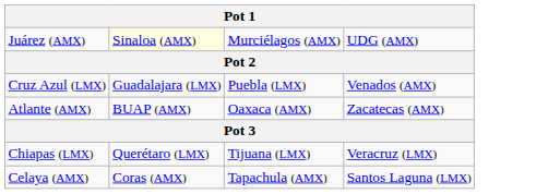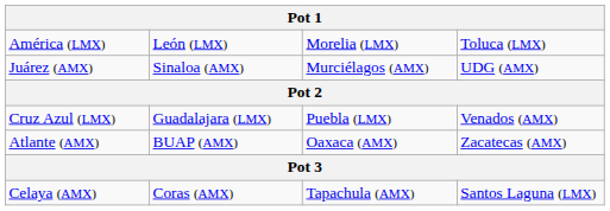 <table class="wikitable">
 <tr>
 <th colspan=4>Pot 1</th>
 </tr>
 <tr>
+<td width=200><a href='#'>América</a> <small>(<a href='#'>LMX</a>)</small></td>
+<td width=200><a href='#'>León</a> <small>(<a href='#'>LMX</a>)</small></td>
+<td width=200><a href='#'>Morelia</a> <small>(<a href='#'>LMX</a>)</small></td>
+<td width=200><a href='#'>Toluca</a> <small>(<a href='#'>LMX</a>)</small></td>
+</tr>
+<tr>
 <td><a href='#'>Juárez</a> <small>(<a href='#'>AMX</a>)</small></td>
-<td style="background: lightyellow;"><a href='#'>Sinaloa</a> <small>(<a href='#'>AMX</a>)</small></td>
+<td><a href='#'>Sinaloa</a> <small>(<a href='#'>AMX</a>)</small></td>
 <td><a href='#'>Murciélagos</a> <small>(<a href='#'>AMX</a>)</small></td>
 <td><a href='#'>UDG</a> <small>(<a href='#'>AMX</a>)</small></td>
 </tr>
 <tr>
 <th colspan=4>Pot 2</th>
 </tr>
 <tr>
 <td><a href='#'>Cruz Azul</a> <small>(<a href='#'>LMX</a>)</small></td>
 <td><a href='#'>Guadalajara</a> <small>(<a href='#'>LMX</a>)</small></td>
 <td><a href='#'>Puebla</a> <small>(<a href='#'>LMX</a>)</small></td>
 <td><a href='#'>Venados</a> <small>(<a href='#'>AMX</a>)</small></td>
 </tr>
 <tr>
 <td><a href='#'>Atlante</a> <small>(<a href='#'>AMX</a>)</small></td>
 <td><a href='#'>BUAP</a> <small>(<a href='#'>AMX</a>)</small></td>
 <td><a href='#'>Oaxaca</a> <small>(<a href='#'>AMX</a>)</small></td>
 <td><a href='#'>Zacatecas</a> <small>(<a href='#'>AMX</a>)</small></td>
 </tr>
 <tr>
 <th colspan=4>Pot 3</th>
 </tr>
 <tr>
-<td><a href='#'>Chiapas</a> <small>(<a href='#'>LMX</a>)</small></td>
-<td><a href='#'>Querétaro</a> <small>(<a href='#'>LMX</a>)</small></td>
-<td><a href='#'>Tijuana</a> <small>(<a href='#'>LMX</a>)</small></td>
-<td><a href='#'>Veracruz</a> <small>(<a href='#'>LMX</a>)</small></td>
-</tr>
-<tr>
 <td><a href='#'>Celaya</a> <small>(<a href='#'>AMX</a>)</small></td>
 <td><a href='#'>Coras</a> <small>(<a href='#'>AMX</a>)</small></td>
 <td><a href='#'>Tapachula</a> <small>(<a href='#'>AMX</a>)</small></td>
 <td><a href='#'>Santos Laguna</a> <small>(<a href='#'>LMX</a>)</small></td>
 </tr>
 </table>
